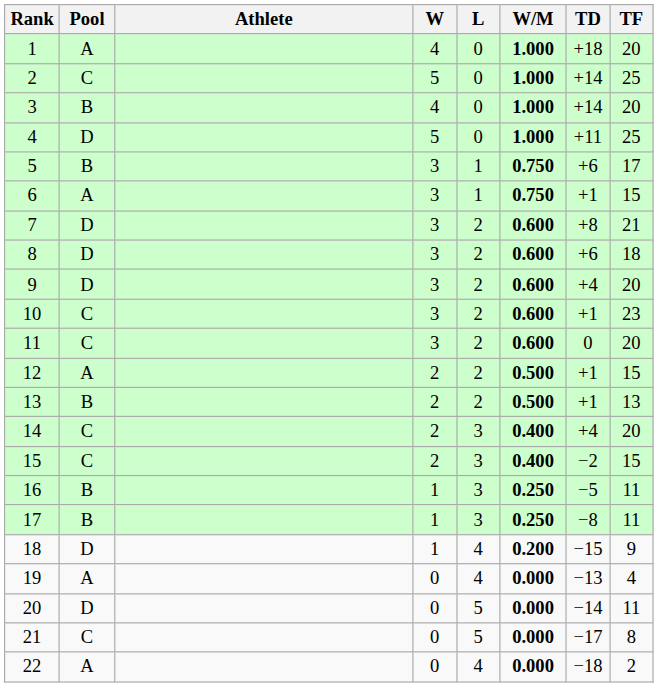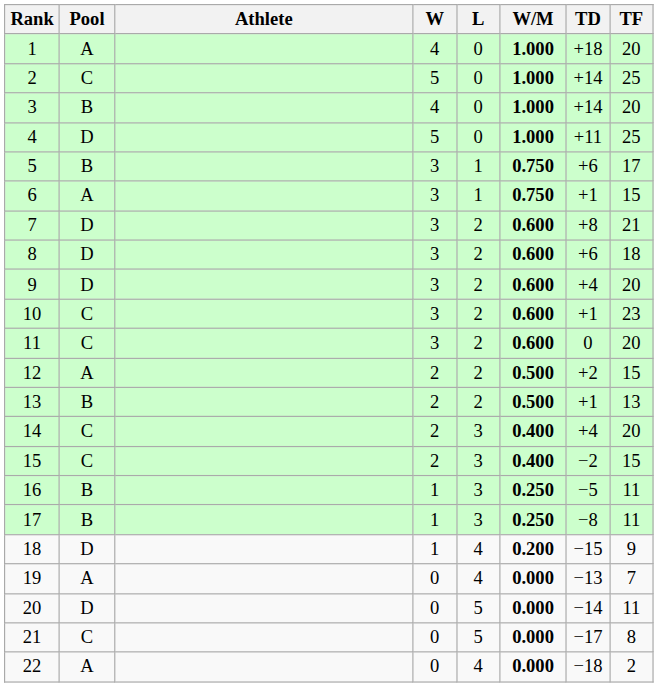 <table class=wikitable style="text-align:center">
 <tr>
 <th width=40>Rank</th>
 <th width=40>Pool</th>
 <th width=250>Athlete</th>
 <th width=30>W</th>
 <th width=30>L</th>
 <th width=50>W/M</th>
 <th width=30>TD</th>
 <th width=30>TF</th>
 </tr>
 <tr bgcolor="ccffcc">
 <td>1</td>
 <td>A</td>
 <td align=left></td>
 <td>4</td>
 <td>0</td>
 <td><strong>1.000</strong></td>
 <td>+18</td>
 <td>20</td>
 </tr>
 <tr bgcolor="ccffcc">
 <td>2</td>
 <td>C</td>
 <td align=left></td>
 <td>5</td>
 <td>0</td>
 <td><strong>1.000</strong></td>
 <td>+14</td>
 <td>25</td>
 </tr>
 <tr bgcolor="ccffcc">
 <td>3</td>
 <td>B</td>
 <td align=left></td>
 <td>4</td>
 <td>0</td>
 <td><strong>1.000</strong></td>
 <td>+14</td>
 <td>20</td>
 </tr>
 <tr bgcolor="ccffcc">
 <td>4</td>
 <td>D</td>
 <td align=left></td>
 <td>5</td>
 <td>0</td>
 <td><strong>1.000</strong></td>
 <td>+11</td>
 <td>25</td>
 </tr>
 <tr bgcolor="ccffcc">
 <td>5</td>
 <td>B</td>
 <td align=left></td>
 <td>3</td>
 <td>1</td>
 <td><strong>0.750</strong></td>
 <td>+6</td>
 <td>17</td>
 </tr>
 <tr bgcolor="ccffcc">
 <td>6</td>
 <td>A</td>
 <td align=left></td>
 <td>3</td>
 <td>1</td>
 <td><strong>0.750</strong></td>
 <td>+1</td>
 <td>15</td>
 </tr>
 <tr bgcolor="ccffcc">
 <td>7</td>
 <td>D</td>
 <td align=left></td>
 <td>3</td>
 <td>2</td>
 <td><strong>0.600</strong></td>
 <td>+8</td>
 <td>21</td>
 </tr>
 <tr bgcolor="ccffcc">
 <td>8</td>
 <td>D</td>
 <td align=left></td>
 <td>3</td>
 <td>2</td>
 <td><strong>0.600</strong></td>
 <td>+6</td>
 <td>18</td>
 </tr>
 <tr bgcolor="ccffcc">
 <td>9</td>
 <td>D</td>
 <td align=left></td>
 <td>3</td>
 <td>2</td>
 <td><strong>0.600</strong></td>
 <td>+4</td>
 <td>20</td>
 </tr>
 <tr bgcolor="ccffcc">
 <td>10</td>
 <td>C</td>
 <td align=left></td>
 <td>3</td>
 <td>2</td>
 <td><strong>0.600</strong></td>
 <td>+1</td>
 <td>23</td>
 </tr>
 <tr bgcolor="ccffcc">
 <td>11</td>
 <td>C</td>
 <td align=left></td>
 <td>3</td>
 <td>2</td>
 <td><strong>0.600</strong></td>
 <td>0</td>
 <td>20</td>
 </tr>
 <tr bgcolor="ccffcc">
 <td>12</td>
 <td>A</td>
 <td align=left></td>
 <td>2</td>
 <td>2</td>
 <td><strong>0.500</strong></td>
-<td>+1</td>
+<td>+2</td>
 <td>15</td>
 </tr>
 <tr bgcolor="ccffcc">
 <td>13</td>
 <td>B</td>
 <td align=left></td>
 <td>2</td>
 <td>2</td>
 <td><strong>0.500</strong></td>
 <td>+1</td>
 <td>13</td>
 </tr>
 <tr bgcolor="ccffcc">
 <td>14</td>
 <td>C</td>
 <td align=left></td>
 <td>2</td>
 <td>3</td>
 <td><strong>0.400</strong></td>
 <td>+4</td>
 <td>20</td>
 </tr>
 <tr bgcolor="ccffcc">
 <td>15</td>
 <td>C</td>
 <td align=left></td>
 <td>2</td>
 <td>3</td>
 <td><strong>0.400</strong></td>
 <td>−2</td>
 <td>15</td>
 </tr>
 <tr bgcolor="ccffcc">
 <td>16</td>
 <td>B</td>
 <td align=left></td>
 <td>1</td>
 <td>3</td>
 <td><strong>0.250</strong></td>
 <td>−5</td>
 <td>11</td>
 </tr>
 <tr bgcolor="ccffcc">
 <td>17</td>
 <td>B</td>
 <td align=left></td>
 <td>1</td>
 <td>3</td>
 <td><strong>0.250</strong></td>
 <td>−8</td>
 <td>11</td>
 </tr>
 <tr>
 <td>18</td>
 <td>D</td>
 <td align=left></td>
 <td>1</td>
 <td>4</td>
 <td><strong>0.200</strong></td>
 <td>−15</td>
 <td>9</td>
 </tr>
 <tr>
 <td>19</td>
 <td>A</td>
 <td align=left></td>
 <td>0</td>
 <td>4</td>
 <td><strong>0.000</strong></td>
 <td>−13</td>
-<td>4</td>
+<td>7</td>
 </tr>
 <tr>
 <td>20</td>
 <td>D</td>
 <td align=left></td>
 <td>0</td>
 <td>5</td>
 <td><strong>0.000</strong></td>
 <td>−14</td>
 <td>11</td>
 </tr>
 <tr>
 <td>21</td>
 <td>C</td>
 <td align=left></td>
 <td>0</td>
 <td>5</td>
 <td><strong>0.000</strong></td>
 <td>−17</td>
 <td>8</td>
 </tr>
 <tr>
 <td>22</td>
 <td>A</td>
 <td align=left></td>
 <td>0</td>
 <td>4</td>
 <td><strong>0.000</strong></td>
 <td>−18</td>
 <td>2</td>
 </tr>
 </table>
